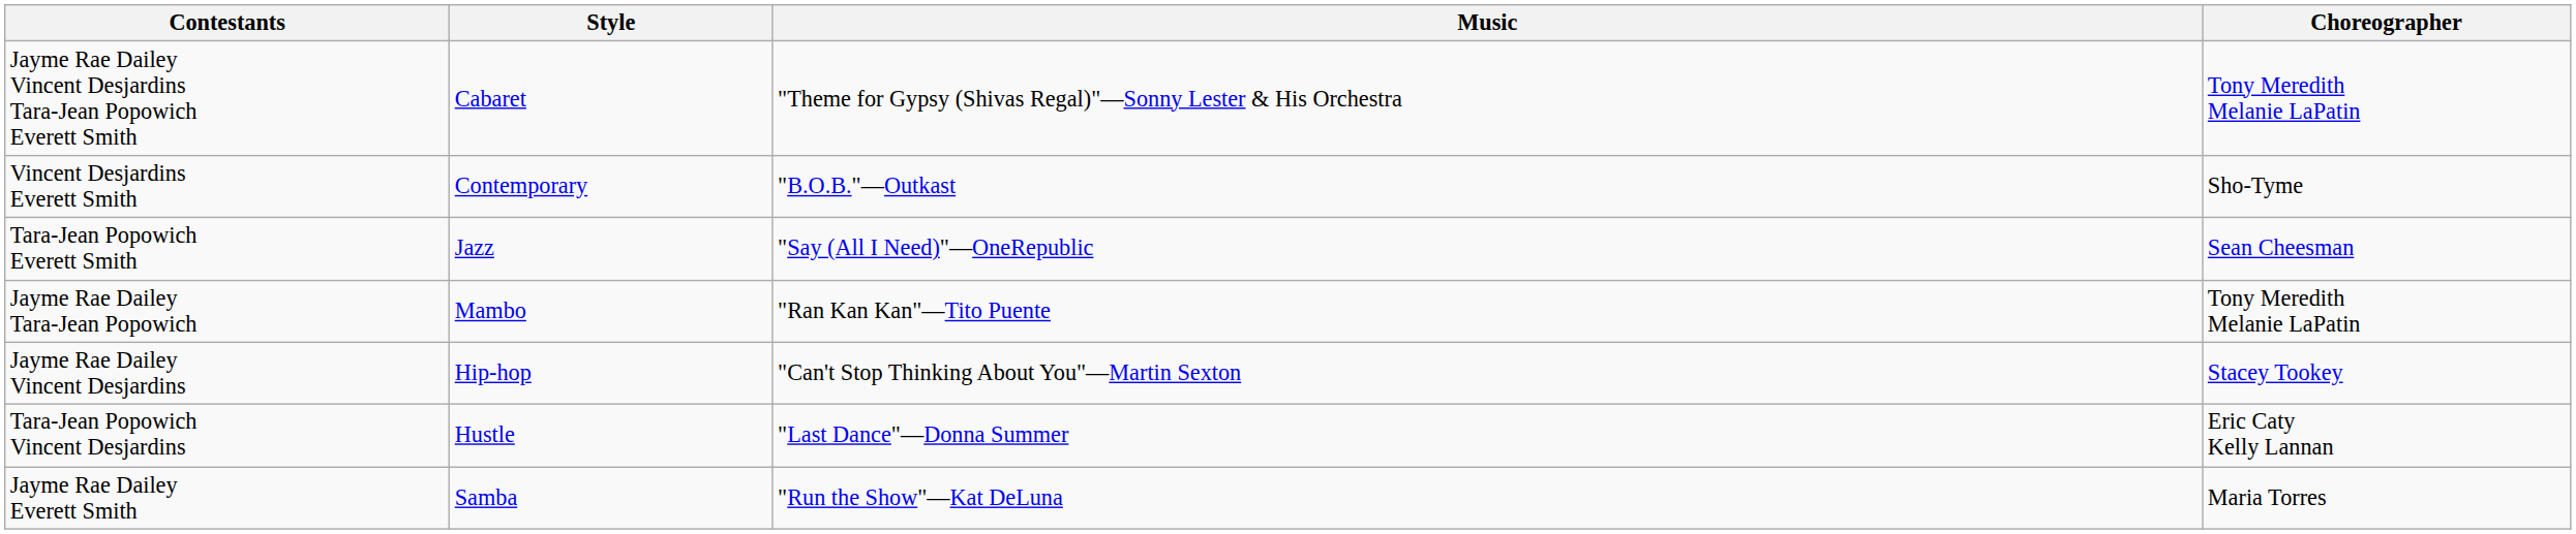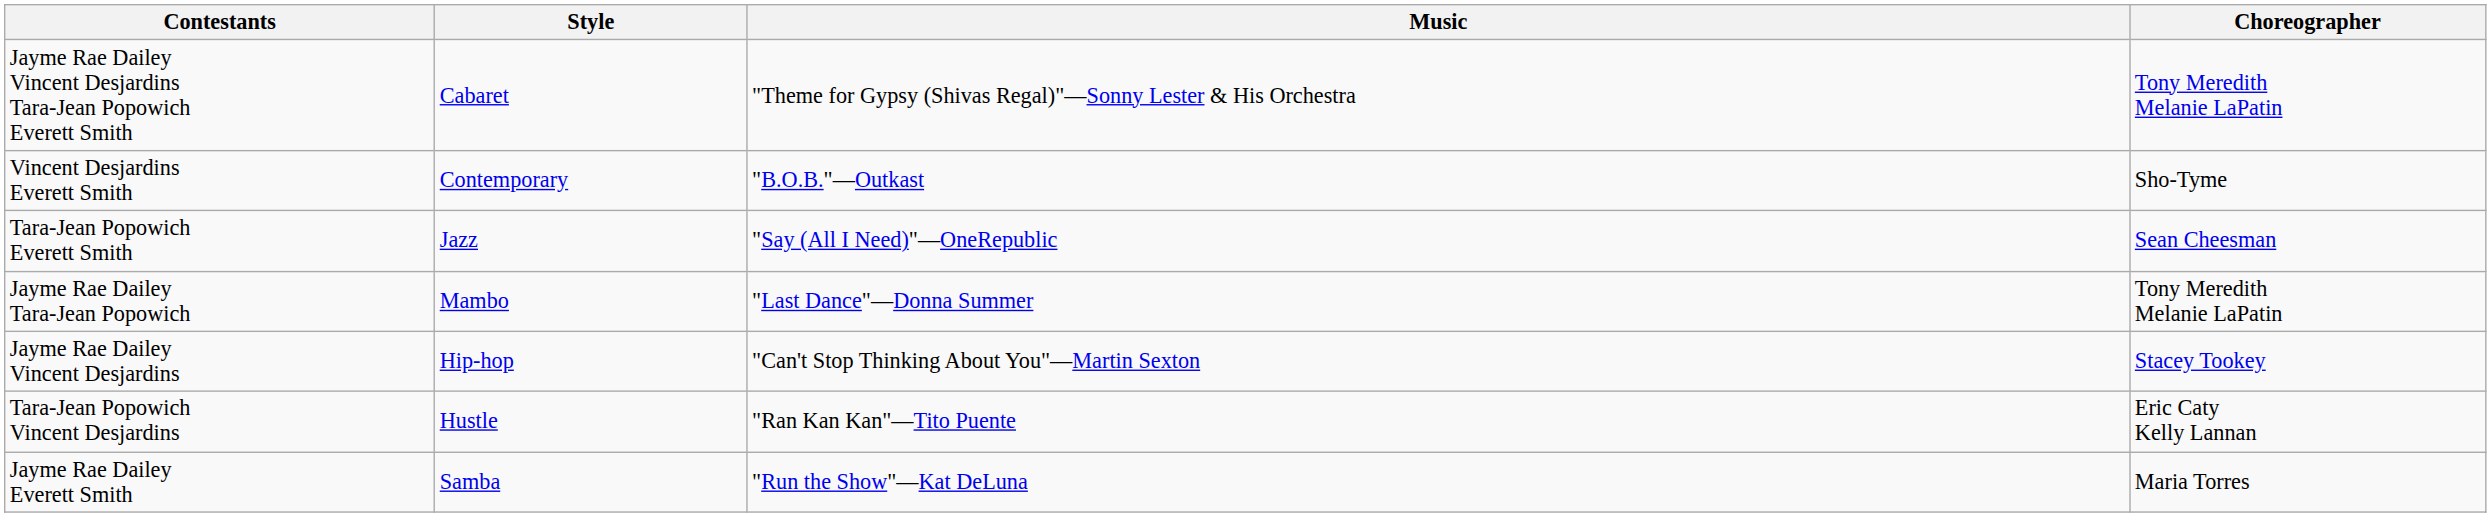 <table class="wikitable" width="90%">
 <tr>
 <th>Contestants</th>
 <th>Style</th>
 <th>Music</th>
 <th>Choreographer</th>
 </tr>
 <tr>
 <td>Jayme Rae Dailey<br>Vincent Desjardins<br>Tara-Jean Popowich<br>Everett Smith</td>
 <td><a href='#'>Cabaret</a></td>
 <td>"Theme for Gypsy (Shivas Regal)"—<a href='#'>Sonny Lester</a> & His Orchestra</td>
 <td><a href='#'>Tony Meredith</a><br><a href='#'>Melanie LaPatin</a></td>
 </tr>
 <tr>
 <td>Vincent Desjardins<br>Everett Smith</td>
 <td><a href='#'>Contemporary</a></td>
 <td>"<a href='#'>B.O.B.</a>"—<a href='#'>Outkast</a></td>
 <td>Sho-Tyme</td>
 </tr>
 <tr>
 <td>Tara-Jean Popowich<br>Everett Smith</td>
 <td><a href='#'>Jazz</a></td>
 <td>"<a href='#'>Say (All I Need)</a>"—<a href='#'>OneRepublic</a></td>
 <td><a href='#'>Sean Cheesman</a></td>
 </tr>
 <tr>
 <td>Jayme Rae Dailey<br>Tara-Jean Popowich</td>
 <td><a href='#'>Mambo</a></td>
-<td>"Ran Kan Kan"—<a href='#'>Tito Puente</a></td>
+<td>"<a href='#'>Last Dance</a>"—<a href='#'>Donna Summer</a></td>
 <td>Tony Meredith<br>Melanie LaPatin</td>
 </tr>
 <tr>
 <td>Jayme Rae Dailey<br>Vincent Desjardins</td>
 <td><a href='#'>Hip-hop</a></td>
 <td>"Can't Stop Thinking About You"—<a href='#'>Martin Sexton</a></td>
 <td><a href='#'>Stacey Tookey</a></td>
 </tr>
 <tr>
 <td>Tara-Jean Popowich<br>Vincent Desjardins</td>
 <td><a href='#'>Hustle</a></td>
-<td>"<a href='#'>Last Dance</a>"—<a href='#'>Donna Summer</a></td>
+<td>"Ran Kan Kan"—<a href='#'>Tito Puente</a></td>
 <td>Eric Caty<br>Kelly Lannan</td>
 </tr>
 <tr>
 <td>Jayme Rae Dailey<br>Everett Smith</td>
 <td><a href='#'>Samba</a></td>
 <td>"<a href='#'>Run the Show</a>"—<a href='#'>Kat DeLuna</a></td>
 <td>Maria Torres</td>
 </tr>
 </table>
